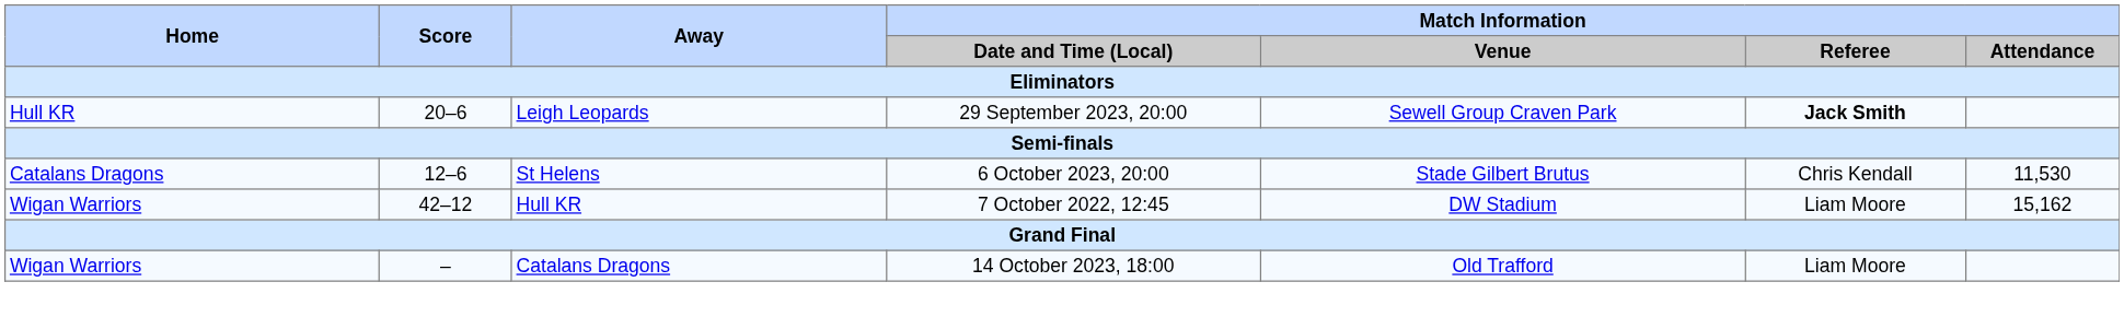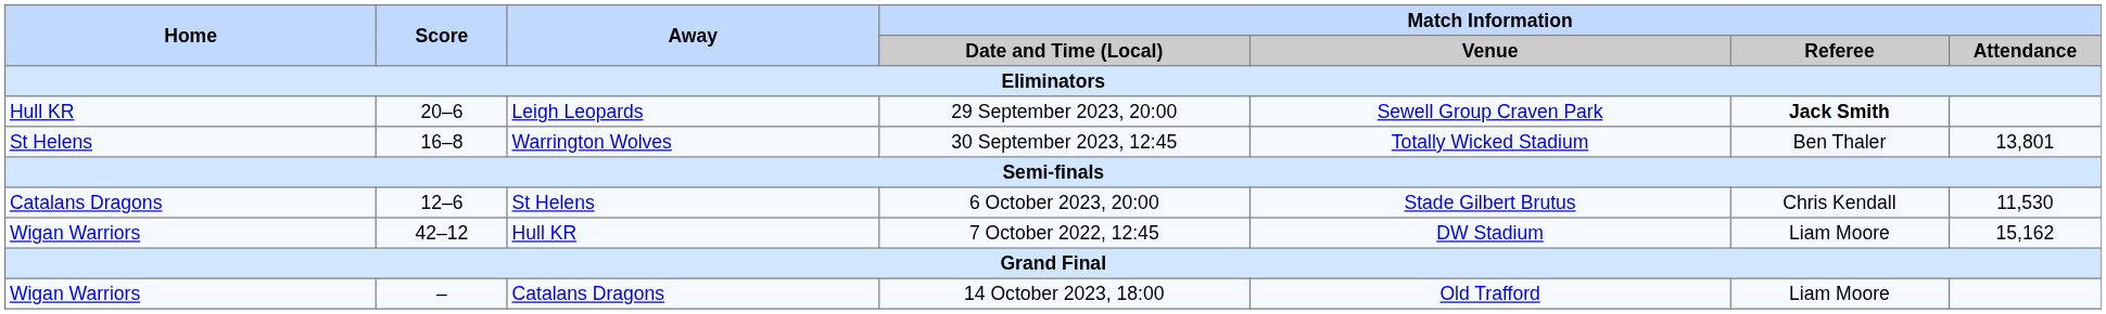 <table border=1 style="border-collapse:collapse; font-size:90%; text-align:center;" cellpadding=3 cellspacing=0 width=100%>
 <tr style="background:#c1d8ff;">
 <th scope="col" rowspan=2 width=17%>Home</th>
 <th scope="col" rowspan=2 width=6%>Score</th>
 <th scope="col" rowspan=2 width=17%>Away</th>
 <th colspan=4>Match Information</th>
 </tr>
 <tr style="background:#cccccc;">
 <th scope="col" width=17%>Date and Time (Local)</th>
 <th scope="col" width=22%>Venue</th>
 <th scope="col" width=10%>Referee</th>
 <th scope="col" width=7%>Attendance</th>
 </tr>
 <tr style="background:#d0e7ff;">
 <td colspan=7><strong>Eliminators</strong></td>
 </tr>
 <tr style="background:#f5faff;">
 <td align=left> <a href='#'>Hull KR</a></td>
 <td>20–6</td>
 <td align=left> <a href='#'>Leigh Leopards</a></td>
 <td>29 September 2023, 20:00</td>
 <td><a href='#'>Sewell Group Craven Park</a></td>
 <td><strong>Jack Smith</strong></td>
 <td></td>
+</tr>
+<tr style="background:#f5faff;">
+<td align=left> <a href='#'>St Helens</a></td>
+<td>16–8</td>
+<td align=left> <a href='#'>Warrington Wolves</a></td>
+<td>30 September 2023, 12:45</td>
+<td><a href='#'>Totally Wicked Stadium</a></td>
+<td>Ben Thaler</td>
+<td>13,801</td>
 </tr>
 <tr style="background:#d0e7ff;">
 <td colspan=7><strong>Semi-finals</strong></td>
 </tr>
 <tr style="background:#f5faff;">
 <td align=left> <a href='#'>Catalans Dragons</a></td>
 <td>12–6</td>
 <td align=left> <a href='#'>St Helens</a></td>
 <td>6 October 2023, 20:00</td>
 <td><a href='#'>Stade Gilbert Brutus</a></td>
 <td>Chris Kendall</td>
 <td>11,530</td>
 </tr>
 <tr style="background:#f5faff;">
 <td align=left> <a href='#'>Wigan Warriors</a></td>
 <td>42–12</td>
 <td align=left> <a href='#'>Hull KR</a></td>
 <td>7 October 2022, 12:45</td>
 <td><a href='#'>DW Stadium</a></td>
 <td>Liam Moore</td>
 <td>15,162</td>
 </tr>
 <tr style="background:#d0e7ff;">
 <td colspan=7><strong>Grand Final</strong></td>
 </tr>
 <tr style="background:#f5faff;">
 <td align=left> <a href='#'>Wigan Warriors</a></td>
 <td>–</td>
 <td align=left> <a href='#'>Catalans Dragons</a></td>
 <td>14 October 2023, 18:00</td>
 <td><a href='#'>Old Trafford</a></td>
 <td>Liam Moore</td>
 <td></td>
 </tr>
 </table>
